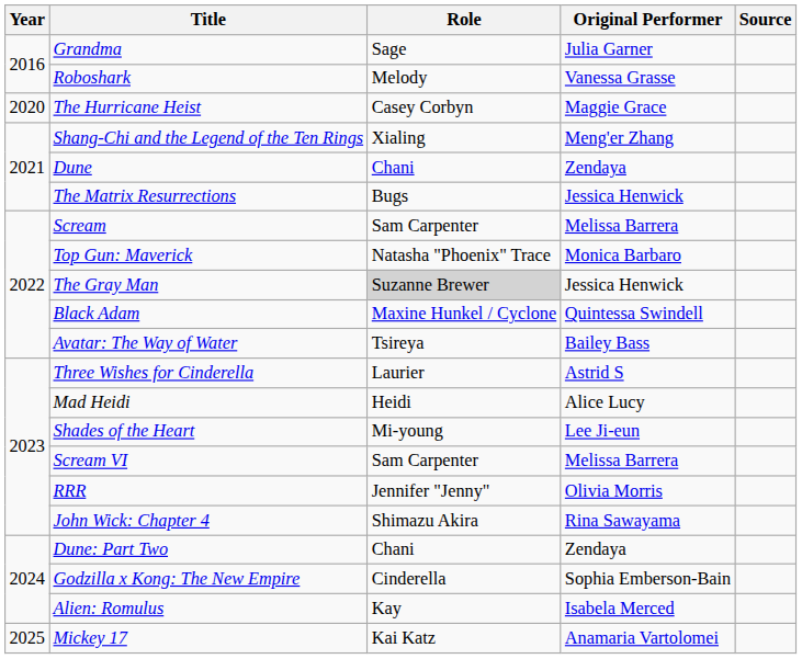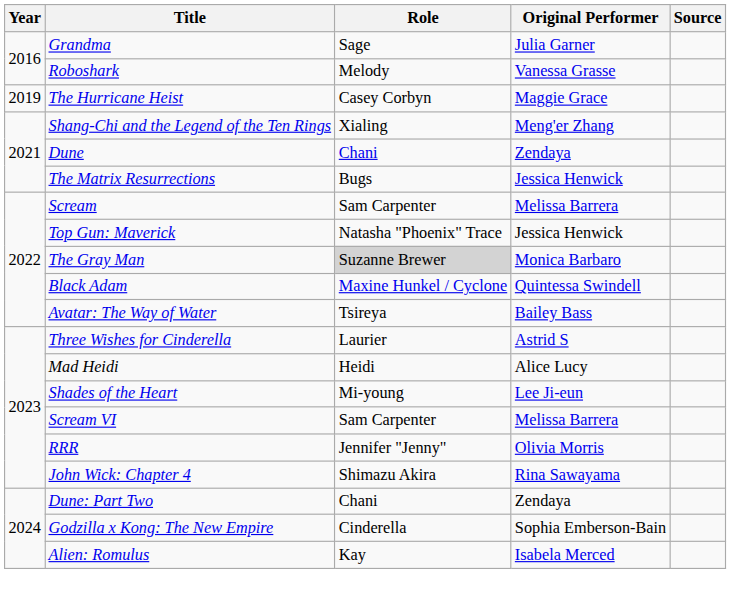 <table class="wikitable" style="font-size: 90%;">
 <tr>
 <th>Year</th>
 <th>Title</th>
 <th>Role</th>
 <th>Original Performer</th>
 <th>Source</th>
 </tr>
 <tr>
 <td rowspan="2">2016</td>
 <td><em><a href='#'>Grandma</a></em></td>
 <td>Sage</td>
 <td><a href='#'>Julia Garner</a></td>
 <td></td>
 </tr>
 <tr>
 <td><em><a href='#'>Roboshark</a></em></td>
 <td>Melody</td>
 <td><a href='#'>Vanessa Grasse</a></td>
 <td></td>
 </tr>
 <tr>
-<td rowspan="1">2020</td>
+<td rowspan="1">2019</td>
 <td><em><a href='#'>The Hurricane Heist</a></em></td>
 <td>Casey Corbyn</td>
 <td><a href='#'>Maggie Grace</a></td>
 <td></td>
 </tr>
 <tr>
 <td rowspan="3">2021</td>
 <td><em><a href='#'>Shang-Chi and the Legend of the Ten Rings</a></em></td>
 <td>Xialing</td>
 <td><a href='#'>Meng'er Zhang</a></td>
 <td></td>
 </tr>
 <tr>
 <td><em><a href='#'>Dune</a></em></td>
 <td><a href='#'>Chani</a></td>
 <td><a href='#'>Zendaya</a></td>
 <td></td>
 </tr>
 <tr>
 <td><em><a href='#'>The Matrix Resurrections</a></em></td>
 <td>Bugs</td>
 <td><a href='#'>Jessica Henwick</a></td>
 <td></td>
 </tr>
 <tr>
 <td rowspan="5">2022</td>
 <td><em><a href='#'>Scream</a></em></td>
 <td>Sam Carpenter</td>
 <td><a href='#'>Melissa Barrera</a></td>
 <td></td>
 </tr>
 <tr>
 <td><em><a href='#'>Top Gun: Maverick</a></em></td>
 <td>Natasha "Phoenix" Trace</td>
-<td><a href='#'>Monica Barbaro</a></td>
+<td>Jessica Henwick</td>
 <td></td>
 </tr>
 <tr>
 <td><em><a href='#'>The Gray Man</a></em></td>
 <td style="background: lightgrey;">Suzanne Brewer</td>
-<td>Jessica Henwick</td>
+<td><a href='#'>Monica Barbaro</a></td>
 <td></td>
 </tr>
 <tr>
 <td><em><a href='#'>Black Adam</a></em></td>
 <td><a href='#'>Maxine Hunkel / Cyclone</a></td>
 <td><a href='#'>Quintessa Swindell</a></td>
 <td></td>
 </tr>
 <tr>
 <td><em><a href='#'>Avatar: The Way of Water</a></em></td>
 <td>Tsireya</td>
 <td><a href='#'>Bailey Bass</a></td>
 <td></td>
 </tr>
 <tr>
 <td rowspan="6">2023</td>
 <td><em><a href='#'>Three Wishes for Cinderella</a></em></td>
 <td>Laurier</td>
 <td><a href='#'>Astrid S</a></td>
 <td></td>
 </tr>
 <tr>
 <td><em>Mad Heidi</em></td>
 <td>Heidi</td>
 <td>Alice Lucy</td>
 <td></td>
 </tr>
 <tr>
 <td><em><a href='#'>Shades of the Heart</a></em></td>
 <td>Mi-young</td>
 <td><a href='#'>Lee Ji-eun</a></td>
 <td></td>
 </tr>
 <tr>
 <td><em><a href='#'>Scream VI</a></em></td>
 <td>Sam Carpenter</td>
 <td><a href='#'>Melissa Barrera</a></td>
 <td></td>
 </tr>
 <tr>
 <td><em><a href='#'>RRR</a></em></td>
 <td>Jennifer "Jenny"</td>
 <td><a href='#'>Olivia Morris</a></td>
 <td></td>
 </tr>
 <tr>
 <td><em><a href='#'>John Wick: Chapter 4</a></em></td>
 <td>Shimazu Akira</td>
 <td><a href='#'>Rina Sawayama</a></td>
 <td></td>
 </tr>
 <tr>
 <td rowspan="3">2024</td>
 <td><em><a href='#'>Dune: Part Two</a></em></td>
 <td>Chani</td>
 <td>Zendaya</td>
 <td></td>
 </tr>
 <tr>
 <td><em><a href='#'>Godzilla x Kong: The New Empire</a></em></td>
 <td>Cinderella</td>
 <td>Sophia Emberson-Bain</td>
 <td></td>
 </tr>
 <tr>
 <td><em><a href='#'>Alien: Romulus</a></em></td>
 <td>Kay</td>
 <td><a href='#'>Isabela Merced</a></td>
 <td></td>
 </tr>
-<tr>
-<td>2025</td>
-<td><em><a href='#'>Mickey 17</a></em></td>
-<td>Kai Katz</td>
-<td><a href='#'>Anamaria Vartolomei</a></td>
-<td></td>
-</tr>
 </table>
